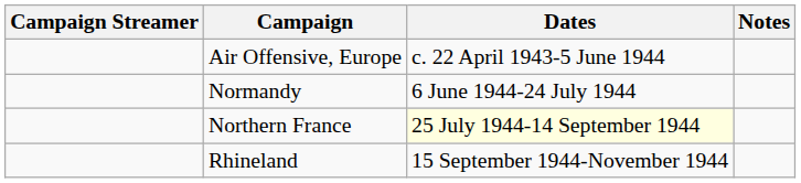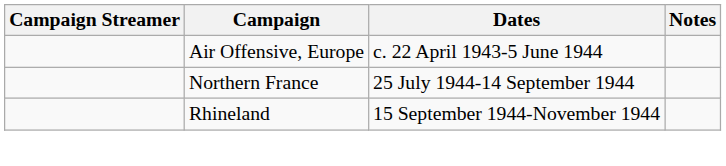 <table class="wikitable">
 <tr>
 <th>Campaign Streamer</th>
 <th>Campaign</th>
 <th>Dates</th>
 <th>Notes</th>
 </tr>
 <tr>
 <td></td>
 <td>Air Offensive, Europe</td>
 <td>c. 22 April 1943-5 June 1944</td>
 <td></td>
 </tr>
 <tr>
 <td></td>
-<td>Normandy</td>
-<td>6 June 1944-24 July 1944</td>
-<td></td>
-</tr>
-<tr>
-<td></td>
 <td>Northern France</td>
-<td style="background: lightyellow;">25 July 1944-14 September 1944</td>
+<td>25 July 1944-14 September 1944</td>
 <td></td>
 </tr>
 <tr>
 <td></td>
 <td>Rhineland</td>
 <td>15 September 1944-November 1944</td>
 <td></td>
 </tr>
 </table>
